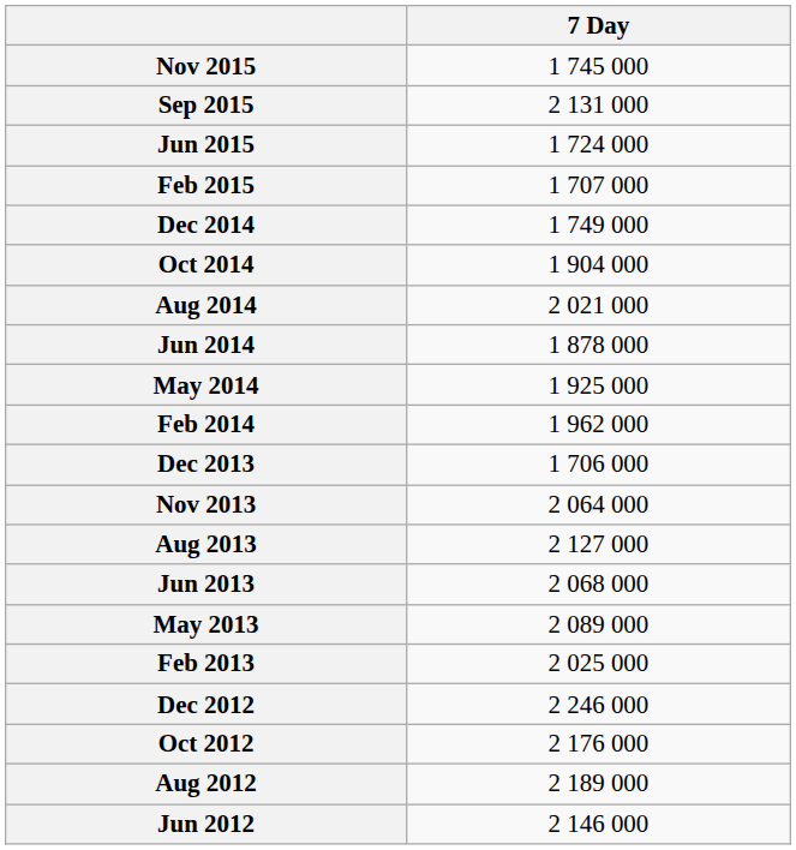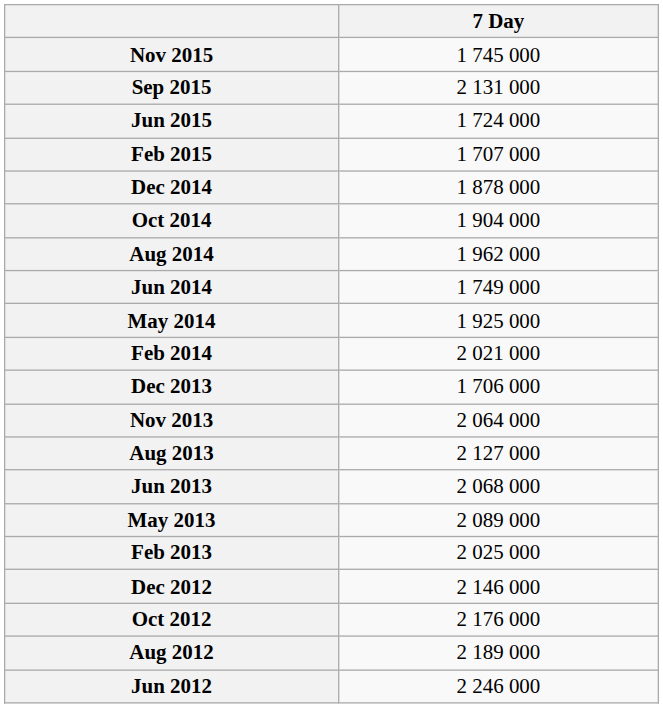 <table class="wikitable sortable" style="text-align:center; width:500px; height:200px;">
 <tr>
 <th></th>
 <th>7 Day</th>
 </tr>
 <tr>
 <th scope="row">Nov 2015</th>
 <td>1 745 000</td>
 </tr>
 <tr>
 <th scope="row">Sep 2015</th>
 <td>2 131 000</td>
 </tr>
 <tr>
 <th scope="row">Jun 2015</th>
 <td>1 724 000</td>
 </tr>
 <tr>
 <th scope="row">Feb 2015</th>
 <td>1 707 000</td>
 </tr>
 <tr>
 <th scope="row">Dec 2014</th>
-<td>1 749 000</td>
+<td>1 878 000</td>
 </tr>
 <tr>
 <th scope="row">Oct 2014</th>
 <td>1 904 000</td>
 </tr>
 <tr>
 <th scope="row">Aug 2014</th>
-<td>2 021 000</td>
+<td>1 962 000</td>
 </tr>
 <tr>
 <th scope="row">Jun 2014</th>
-<td>1 878 000</td>
+<td>1 749 000</td>
 </tr>
 <tr>
 <th scope="row">May 2014</th>
 <td>1 925 000</td>
 </tr>
 <tr>
 <th scope="row">Feb 2014</th>
-<td>1 962 000</td>
+<td>2 021 000</td>
 </tr>
 <tr>
 <th scope="row">Dec 2013</th>
 <td>1 706 000</td>
 </tr>
 <tr>
 <th scope="row">Nov 2013</th>
 <td>2 064 000</td>
 </tr>
 <tr>
 <th scope="row">Aug 2013</th>
 <td>2 127 000</td>
 </tr>
 <tr>
 <th scope="row">Jun 2013</th>
 <td>2 068 000</td>
 </tr>
 <tr>
 <th scope="row">May 2013</th>
 <td>2 089 000</td>
 </tr>
 <tr>
 <th scope="row">Feb 2013</th>
 <td>2 025 000</td>
 </tr>
 <tr>
 <th scope="row">Dec 2012</th>
-<td>2 246 000</td>
+<td>2 146 000</td>
 </tr>
 <tr>
 <th scope="row">Oct 2012</th>
 <td>2 176 000</td>
 </tr>
 <tr>
 <th scope="row">Aug 2012</th>
 <td>2 189 000</td>
 </tr>
 <tr>
 <th scope="row">Jun 2012</th>
-<td>2 146 000</td>
+<td>2 246 000</td>
 </tr>
 </table>
